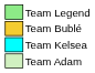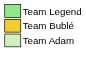 <table class="toccolours" style="font-size: 95%; white-space: nowrap; margin-right: auto; margin-left: auto">
 <tr>
 <td style="background:#8deb87; border:1px solid black">     </td>
 <td>Team Legend</td>
 </tr>
 <tr>
 <td style="background:#F4CC30; border:1px solid black">     </td>
 <td>Team Bublé</td>
 </tr>
 <tr>
-<td style="background:#00FFFF; border:1px solid black">     </td>
-<td>Team Kelsea</td>
-</tr>
-<tr>
 <td style="background:#d0f0c0; border:1px solid black">     </td>
 <td>Team Adam</td>
 </tr>
 </table>
